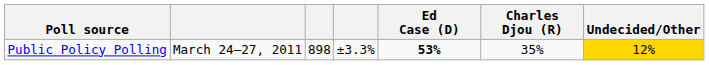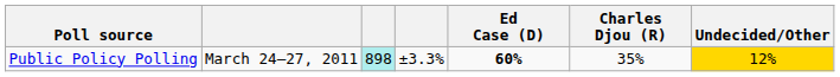 <table class="wikitable" style="text-align:center">
 <tr valign= bottom>
 <th>Poll source</th>
 <th></th>
 <th></th>
 <th></th>
 <th style="width:100px;">Ed<br>Case (D)</th>
 <th style="width:100px;">Charles<br>Djou (R)</th>
 <th>Undecided/Other</th>
 </tr>
 <tr>
 <td align=left><a href='#'>Public Policy Polling</a></td>
 <td>March 24–27, 2011</td>
-<td>898</td>
+<td style="background: paleturquoise;">898</td>
 <td>±3.3%</td>
-<td><strong>53%</strong></td>
+<td><strong>60%</strong></td>
 <td>35%</td>
 <td style="background: gold;">12%</td>
 </tr>
 </table>
